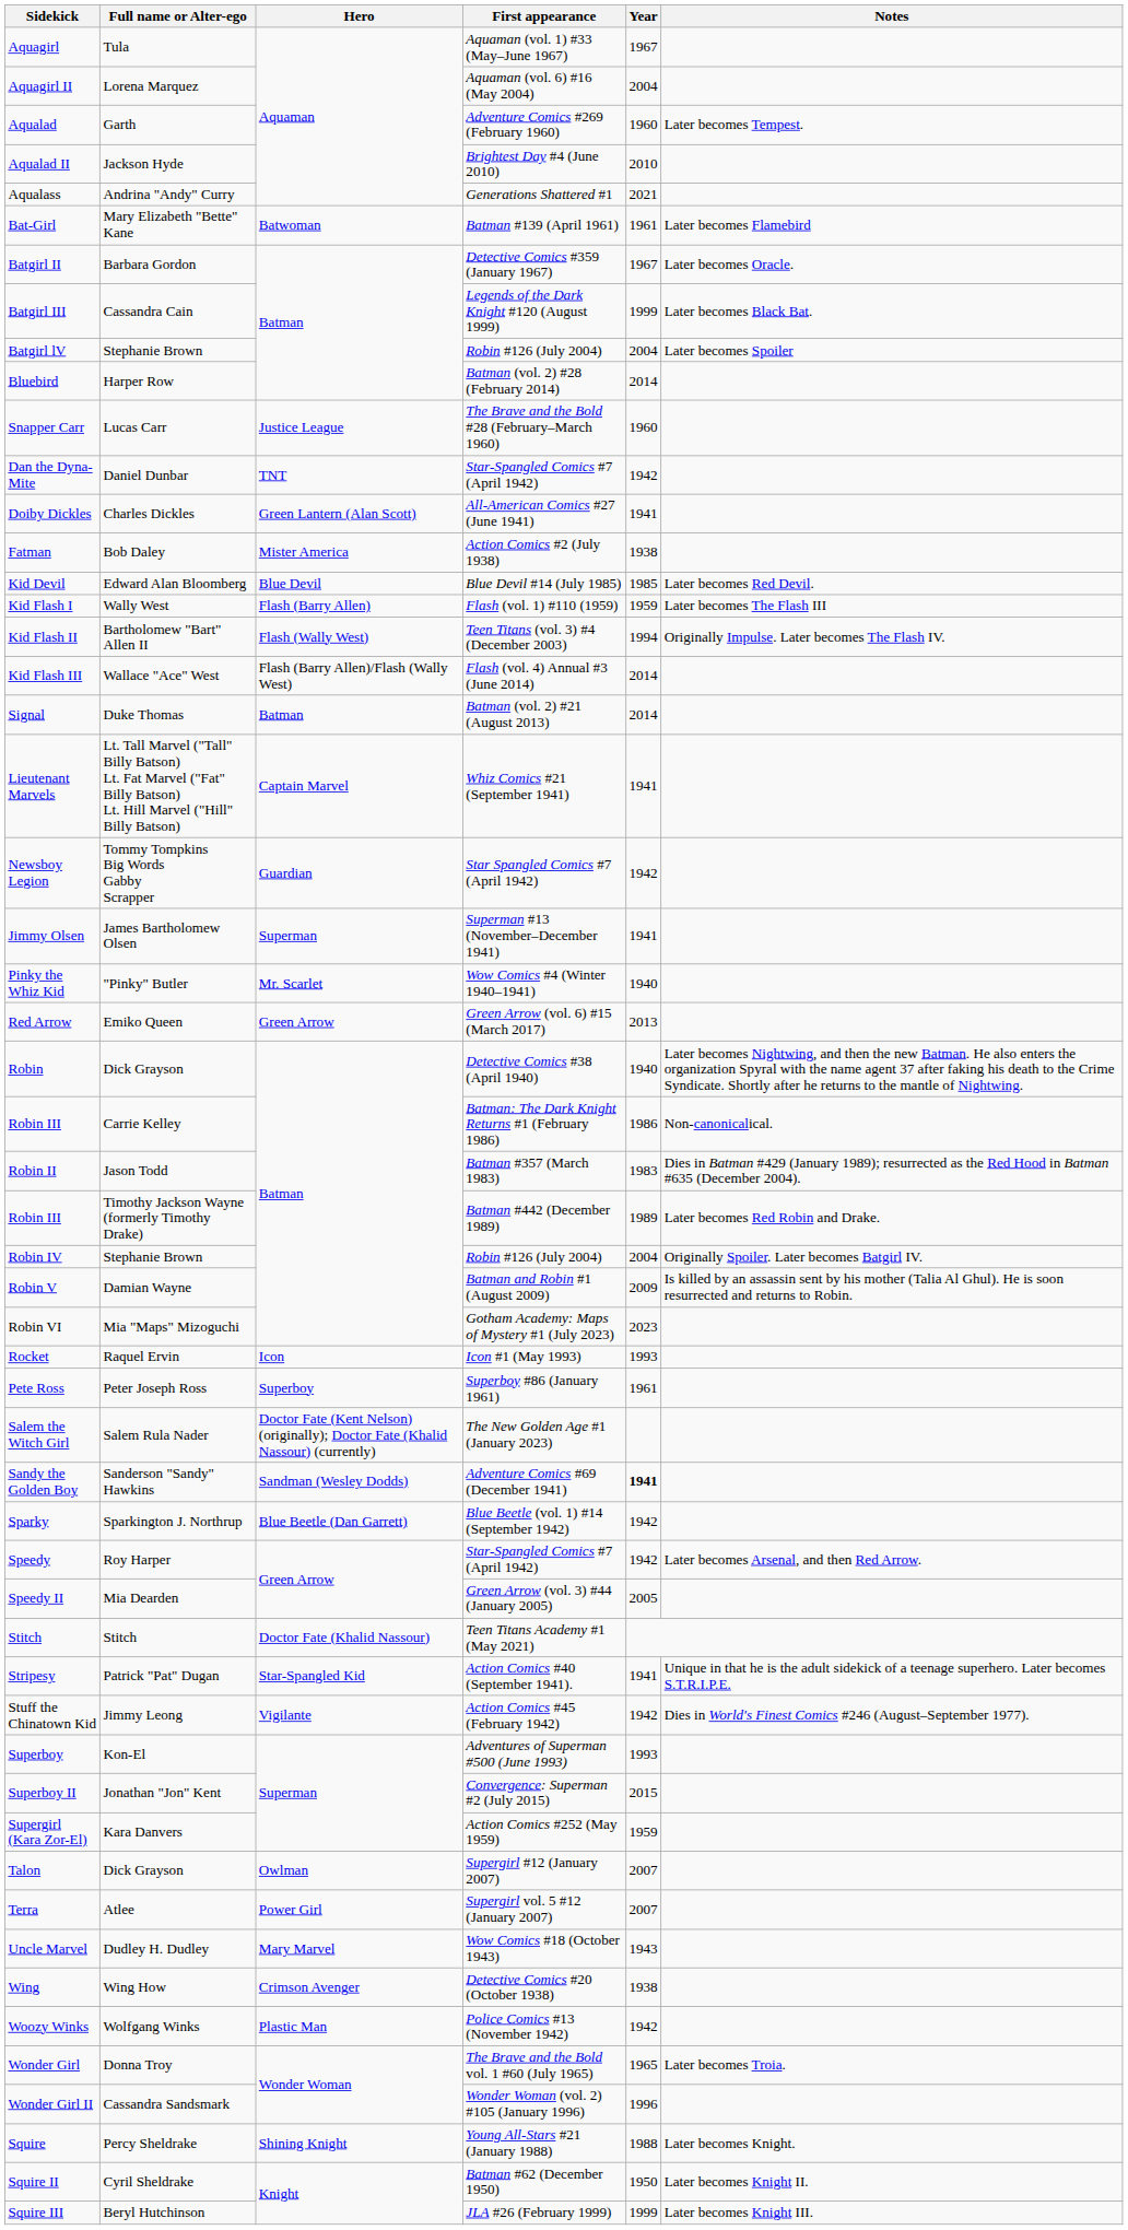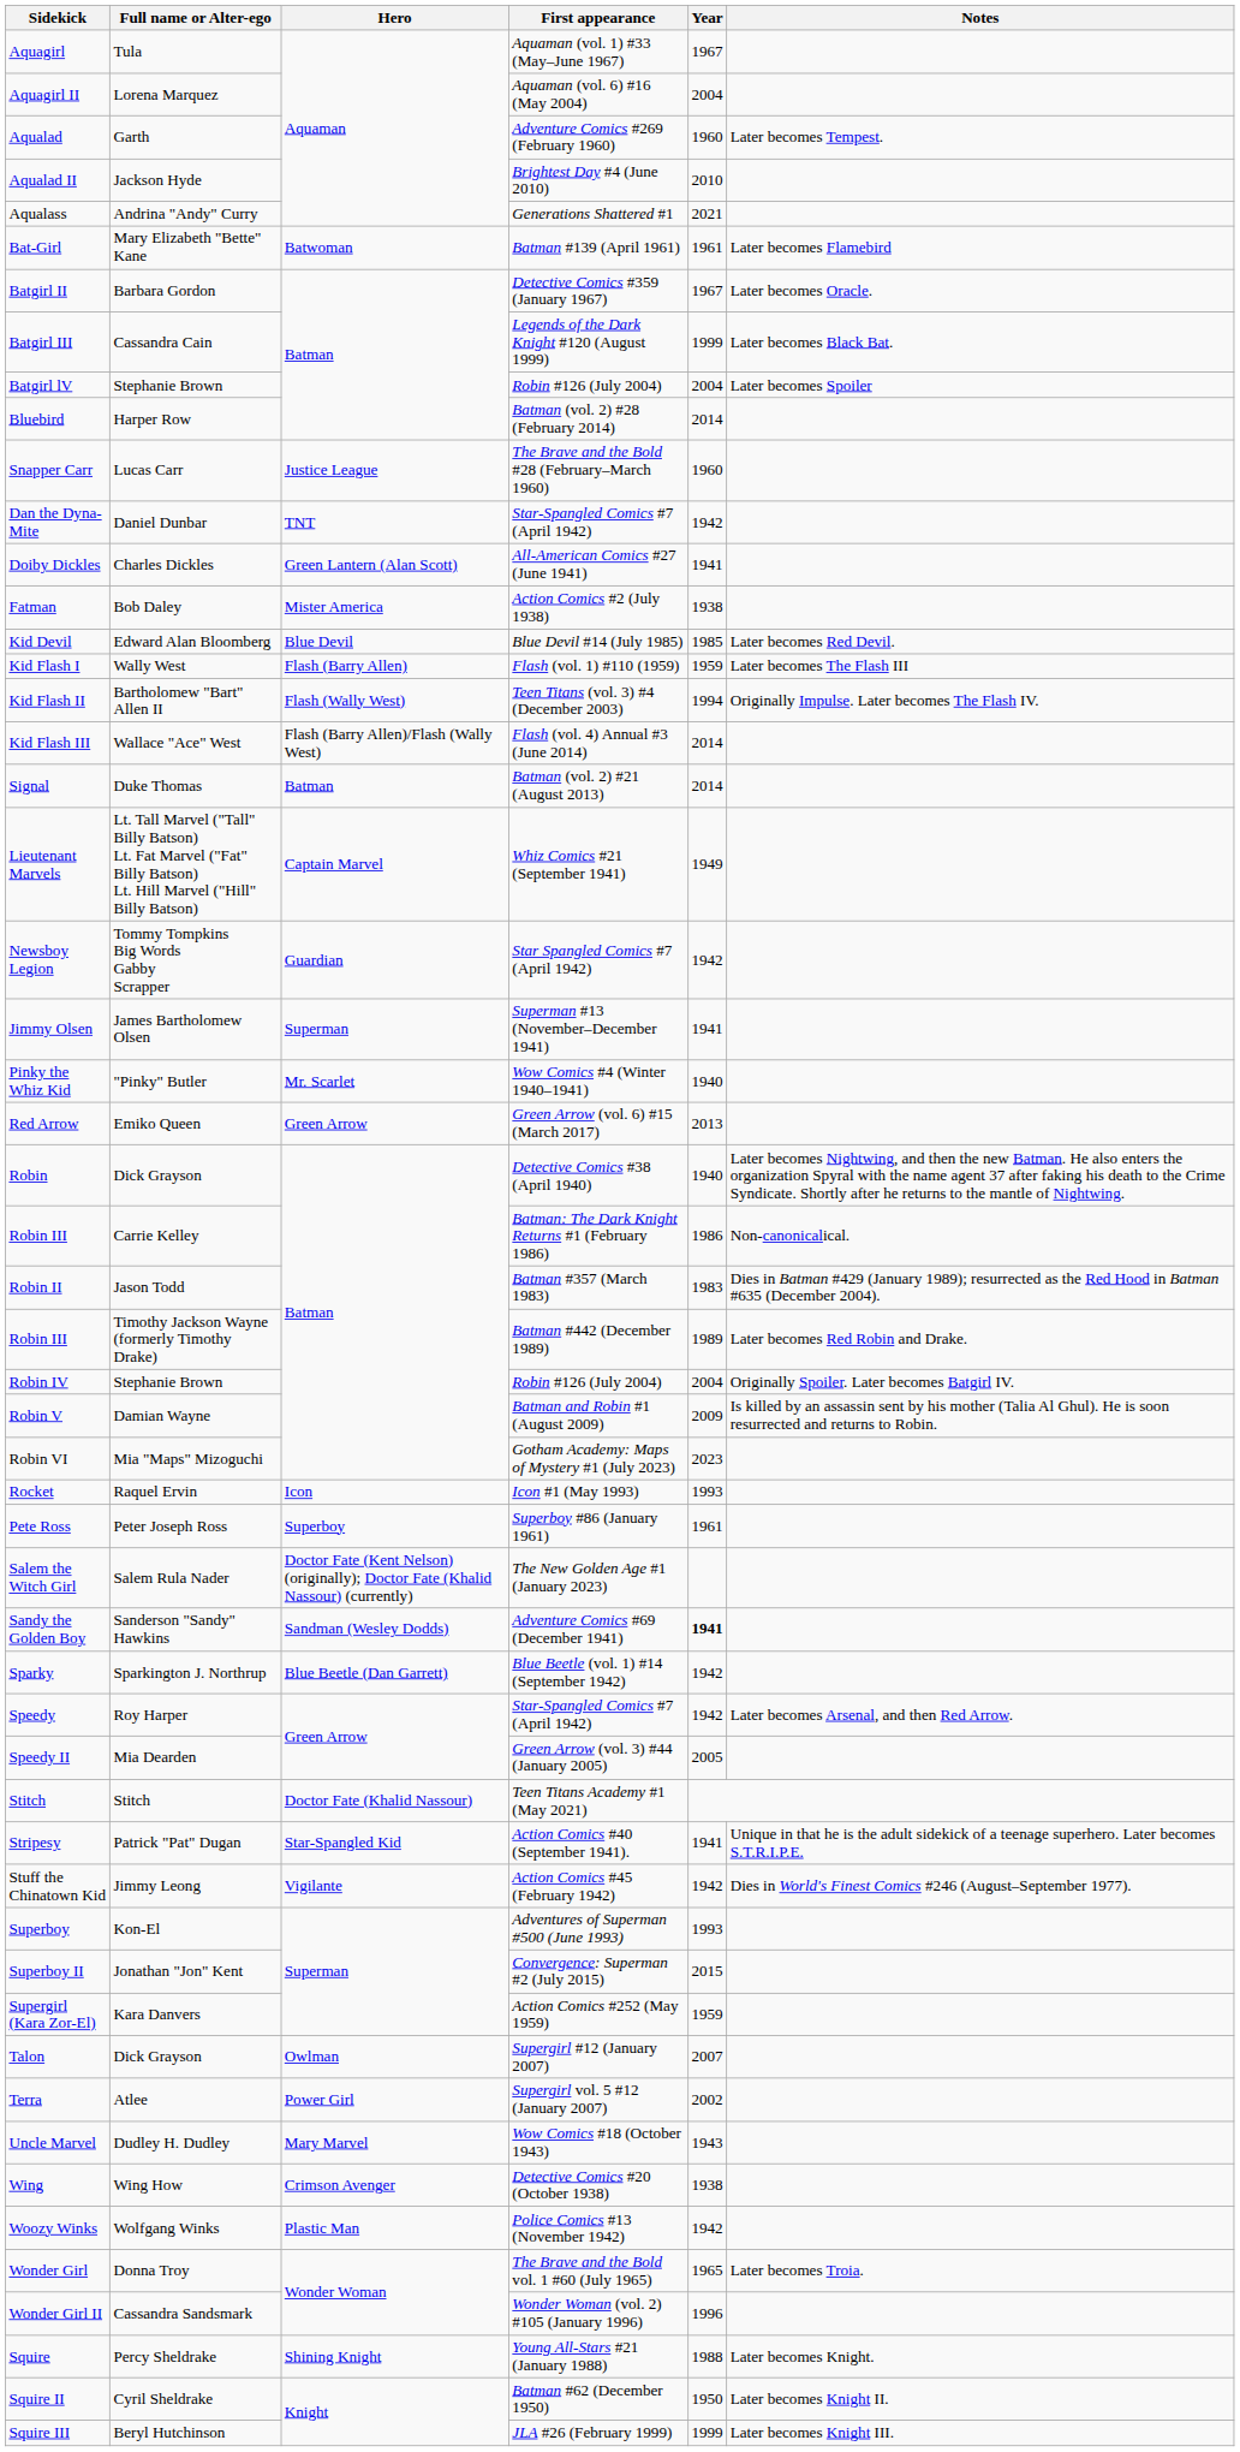 <table class="wikitable sortable">
 <tr>
 <th>Sidekick</th>
 <th>Full name or Alter-ego</th>
 <th>Hero</th>
 <th>First appearance</th>
 <th>Year</th>
 <th>Notes</th>
 </tr>
 <tr>
 <td><a href='#'>Aquagirl</a></td>
 <td>Tula</td>
 <td rowspan="5"><a href='#'>Aquaman</a></td>
 <td><em>Aquaman</em> (vol. 1) #33 (May–June 1967)</td>
 <td>1967</td>
 <td></td>
 </tr>
 <tr>
 <td><a href='#'>Aquagirl II</a></td>
 <td>Lorena Marquez</td>
 <td><em>Aquaman</em> (vol. 6) #16 (May 2004)</td>
 <td>2004</td>
 <td></td>
 </tr>
 <tr>
 <td><a href='#'>Aqualad</a></td>
 <td>Garth</td>
 <td><em><a href='#'>Adventure Comics</a></em> #269 (February 1960)</td>
 <td>1960</td>
 <td>Later becomes <a href='#'>Tempest</a>.</td>
 </tr>
 <tr>
 <td><a href='#'>Aqualad II</a></td>
 <td>Jackson Hyde</td>
 <td><em><a href='#'>Brightest Day</a></em> #4 (June 2010)</td>
 <td>2010</td>
 <td></td>
 </tr>
 <tr>
 <td>Aqualass</td>
 <td>Andrina "Andy" Curry</td>
 <td><em>Generations Shattered</em> #1</td>
 <td>2021</td>
 </tr>
 <tr>
 <td><a href='#'>Bat-Girl</a></td>
 <td>Mary Elizabeth "Bette" Kane</td>
 <td><a href='#'>Batwoman</a></td>
 <td><em><a href='#'>Batman</a></em> #139 (April 1961)</td>
 <td>1961</td>
 <td>Later becomes <a href='#'>Flamebird</a></td>
 </tr>
 <tr>
 <td><a href='#'>Batgirl II</a></td>
 <td>Barbara Gordon</td>
 <td rowspan="4"><a href='#'>Batman</a></td>
 <td><em><a href='#'>Detective Comics</a></em> #359 (January 1967)</td>
 <td>1967</td>
 <td>Later becomes <a href='#'>Oracle</a>.</td>
 </tr>
 <tr>
 <td><a href='#'>Batgirl III</a></td>
 <td>Cassandra Cain</td>
 <td><em><a href='#'>Legends of the Dark Knight</a></em> #120 (August 1999)</td>
 <td>1999</td>
 <td>Later becomes <a href='#'>Black Bat</a>.</td>
 </tr>
 <tr>
 <td><a href='#'>Batgirl lV</a></td>
 <td>Stephanie Brown</td>
 <td><em><a href='#'>Robin</a></em> #126 (July 2004)</td>
 <td>2004</td>
 <td>Later becomes <a href='#'>Spoiler</a></td>
 </tr>
 <tr>
 <td><a href='#'>Bluebird</a></td>
 <td>Harper Row</td>
 <td><em><a href='#'>Batman</a></em> (vol. 2) #28 (February 2014)</td>
 <td>2014</td>
 <td></td>
 </tr>
 <tr>
 <td><a href='#'>Snapper Carr</a></td>
 <td>Lucas Carr</td>
 <td><a href='#'>Justice League</a></td>
 <td><em><a href='#'>The Brave and the Bold</a></em> #28 (February–March 1960)</td>
 <td>1960</td>
 <td></td>
 </tr>
 <tr>
 <td><a href='#'>Dan the Dyna-Mite</a></td>
 <td>Daniel Dunbar</td>
 <td><a href='#'>TNT</a></td>
 <td><em><a href='#'>Star-Spangled Comics</a></em> #7 (April 1942)</td>
 <td>1942</td>
 <td></td>
 </tr>
 <tr>
 <td><a href='#'>Doiby Dickles</a></td>
 <td>Charles Dickles</td>
 <td><a href='#'>Green Lantern (Alan Scott)</a></td>
 <td><em><a href='#'>All-American Comics</a></em> #27 (June 1941)</td>
 <td>1941</td>
 <td></td>
 </tr>
 <tr>
 <td><a href='#'>Fatman</a></td>
 <td>Bob Daley</td>
 <td><a href='#'>Mister America</a></td>
 <td><em><a href='#'>Action Comics</a></em> #2 (July 1938)</td>
 <td>1938</td>
 <td></td>
 </tr>
 <tr>
 <td><a href='#'>Kid Devil</a></td>
 <td>Edward Alan Bloomberg</td>
 <td><a href='#'>Blue Devil</a></td>
 <td><em>Blue Devil</em> #14 (July 1985)</td>
 <td>1985</td>
 <td>Later becomes <a href='#'>Red Devil</a>.</td>
 </tr>
 <tr>
 <td><a href='#'>Kid Flash I</a></td>
 <td>Wally West</td>
 <td><a href='#'>Flash (Barry Allen)</a></td>
 <td><em><a href='#'>Flash</a></em> (vol. 1) #110 (1959)</td>
 <td>1959</td>
 <td>Later becomes <a href='#'>The Flash</a> III</td>
 </tr>
 <tr>
 <td><a href='#'>Kid Flash II</a></td>
 <td>Bartholomew "Bart" Allen II</td>
 <td><a href='#'>Flash (Wally West)</a></td>
 <td><em><a href='#'>Teen Titans</a></em> (vol. 3) #4 (December 2003)</td>
 <td>1994</td>
 <td>Originally <a href='#'>Impulse</a>. Later becomes <a href='#'>The Flash</a> IV.</td>
 </tr>
 <tr>
 <td><a href='#'>Kid Flash III</a></td>
 <td>Wallace "Ace" West</td>
 <td>Flash (Barry Allen)/Flash (Wally West)</td>
 <td><em><a href='#'>Flash</a></em> (vol. 4) Annual #3 (June 2014)</td>
 <td>2014</td>
 <td></td>
 </tr>
 <tr>
 <td><a href='#'>Signal</a></td>
 <td>Duke Thomas</td>
 <td><a href='#'>Batman</a></td>
 <td><em><a href='#'>Batman</a></em> (vol. 2) #21 (August 2013)</td>
 <td>2014</td>
 <td></td>
 </tr>
 <tr>
 <td><a href='#'>Lieutenant Marvels</a></td>
 <td>Lt. Tall Marvel ("Tall" Billy Batson)<br>Lt. Fat Marvel ("Fat" Billy Batson)<br>Lt. Hill Marvel ("Hill" Billy Batson)</td>
 <td><a href='#'>Captain Marvel</a></td>
 <td><em><a href='#'>Whiz Comics</a></em> #21 (September 1941)</td>
-<td>1941</td>
+<td>1949</td>
 <td></td>
 </tr>
 <tr>
 <td><a href='#'>Newsboy Legion</a></td>
 <td>Tommy Tompkins<br>Big Words<br>Gabby<br>Scrapper</td>
 <td><a href='#'>Guardian</a></td>
 <td><em><a href='#'>Star Spangled Comics</a></em> #7 (April 1942)</td>
 <td>1942</td>
 <td></td>
 </tr>
 <tr>
 <td><a href='#'>Jimmy Olsen</a></td>
 <td>James Bartholomew Olsen</td>
 <td><a href='#'>Superman</a></td>
 <td><em><a href='#'>Superman</a></em> #13 (November–December 1941)</td>
 <td>1941</td>
 <td></td>
 </tr>
 <tr>
 <td><a href='#'>Pinky the Whiz Kid</a></td>
 <td>"Pinky" Butler</td>
 <td><a href='#'>Mr. Scarlet</a></td>
 <td><em><a href='#'>Wow Comics</a></em> #4 (Winter 1940–1941)</td>
 <td>1940</td>
 <td></td>
 </tr>
 <tr>
 <td><a href='#'>Red Arrow</a></td>
 <td>Emiko Queen</td>
 <td><a href='#'>Green Arrow</a></td>
 <td><em><a href='#'>Green Arrow</a></em> (vol. 6) #15 (March 2017) </td>
 <td>2013</td>
 </tr>
 <tr>
 <td><a href='#'>Robin</a></td>
 <td>Dick Grayson</td>
 <td rowspan="7"><a href='#'>Batman</a></td>
 <td><em><a href='#'>Detective Comics</a></em> #38 (April 1940)</td>
 <td>1940</td>
 <td>Later becomes <a href='#'>Nightwing</a>, and then the new <a href='#'>Batman</a>. He also enters the organization Spyral with the name agent 37 after faking his death to the Crime Syndicate. Shortly after he returns to the mantle  of <a href='#'>Nightwing</a>.</td>
 </tr>
 <tr>
 <td><a href='#'>Robin III</a></td>
 <td>Carrie Kelley</td>
 <td><em><a href='#'>Batman: The Dark Knight Returns</a></em> #1 (February 1986)</td>
 <td>1986</td>
 <td>Non-<a href='#'>canonical</a>ical.</td>
 </tr>
 <tr>
 <td><a href='#'>Robin II</a></td>
 <td>Jason Todd</td>
 <td><em><a href='#'>Batman</a></em> #357 (March 1983)</td>
 <td>1983</td>
 <td>Dies in <em>Batman</em> #429 (January 1989); resurrected as the <a href='#'>Red Hood</a> in <em>Batman</em> #635 (December 2004).</td>
 </tr>
 <tr>
 <td><a href='#'>Robin III</a></td>
 <td>Timothy Jackson Wayne (formerly Timothy Drake)</td>
 <td><em><a href='#'>Batman</a></em> #442 (December 1989)</td>
 <td>1989</td>
 <td>Later becomes <a href='#'>Red Robin</a> and Drake.</td>
 </tr>
 <tr>
 <td><a href='#'>Robin IV</a></td>
 <td>Stephanie Brown</td>
 <td><em><a href='#'>Robin</a></em> #126 (July 2004)</td>
 <td>2004</td>
 <td>Originally <a href='#'>Spoiler</a>. Later becomes <a href='#'>Batgirl</a> IV.</td>
 </tr>
 <tr>
 <td><a href='#'>Robin V</a></td>
 <td>Damian Wayne</td>
 <td><em><a href='#'>Batman and Robin</a></em> #1 (August 2009)</td>
 <td>2009</td>
 <td>Is killed by an assassin sent by his mother (Talia Al Ghul). He is soon resurrected and returns to Robin.</td>
 </tr>
 <tr>
 <td>Robin VI</td>
 <td>Mia "Maps" Mizoguchi</td>
 <td><em>Gotham Academy: Maps of Mystery</em> #1 (July 2023)</td>
 <td>2023</td>
 <td></td>
 </tr>
 <tr>
 <td><a href='#'>Rocket</a></td>
 <td>Raquel Ervin</td>
 <td><a href='#'>Icon</a></td>
 <td><em><a href='#'>Icon</a></em> #1 (May 1993)</td>
 <td>1993</td>
 <td></td>
 </tr>
 <tr>
 <td><a href='#'>Pete Ross</a></td>
 <td>Peter Joseph Ross</td>
 <td><a href='#'>Superboy</a></td>
 <td><em><a href='#'>Superboy</a></em> #86 (January 1961)</td>
 <td>1961</td>
 <td></td>
 </tr>
 <tr>
 <td><a href='#'>Salem the Witch Girl</a></td>
 <td>Salem Rula Nader</td>
 <td><a href='#'>Doctor Fate (Kent Nelson)</a> (originally); <a href='#'>Doctor Fate (Khalid Nassour)</a> (currently)</td>
 <td><em>The New Golden Age</em> #1 (January 2023)</td>
 <td></td>
 </tr>
 <tr>
 <td><a href='#'>Sandy the Golden Boy</a></td>
 <td>Sanderson "Sandy" Hawkins</td>
 <td><a href='#'>Sandman (Wesley Dodds)</a></td>
 <td><em><a href='#'>Adventure Comics</a></em> #69 (December 1941)</td>
 <td><strong>1941</strong></td>
 <td></td>
 </tr>
 <tr>
 <td><a href='#'>Sparky</a></td>
 <td>Sparkington J. Northrup</td>
 <td><a href='#'>Blue Beetle (Dan Garrett)</a></td>
 <td><em><a href='#'>Blue Beetle</a></em> (vol. 1) #14 (September 1942)</td>
 <td>1942</td>
 </tr>
 <tr>
 <td><a href='#'>Speedy</a></td>
 <td>Roy Harper</td>
 <td rowspan="2"><a href='#'>Green Arrow</a></td>
 <td><em><a href='#'>Star-Spangled Comics</a></em> #7 (April 1942)</td>
 <td>1942</td>
 <td>Later becomes <a href='#'>Arsenal</a>, and then <a href='#'>Red Arrow</a>.</td>
 </tr>
 <tr>
 <td><a href='#'>Speedy II</a></td>
 <td>Mia Dearden</td>
 <td><em><a href='#'>Green Arrow</a></em> (vol. 3) #44 (January 2005)</td>
 <td>2005</td>
 <td></td>
 </tr>
 <tr>
 <td><a href='#'>Stitch</a></td>
 <td>Stitch</td>
 <td><a href='#'>Doctor Fate (Khalid Nassour)</a></td>
 <td><em>Teen Titans Academy</em> #1 (May 2021) </td>
 </tr>
 <tr>
 <td><a href='#'>Stripesy</a></td>
 <td>Patrick "Pat" Dugan</td>
 <td><a href='#'>Star-Spangled Kid</a></td>
 <td><em><a href='#'>Action Comics</a></em> #40 (September 1941).</td>
 <td>1941</td>
 <td>Unique in that he is the adult sidekick of a teenage superhero. Later becomes <a href='#'>S.T.R.I.P.E.</a></td>
 </tr>
 <tr>
 <td>Stuff the Chinatown Kid</td>
 <td>Jimmy Leong</td>
 <td><a href='#'>Vigilante</a></td>
 <td><em><a href='#'>Action Comics</a></em> #45 (February 1942)</td>
 <td>1942</td>
 <td>Dies in <em><a href='#'>World's Finest Comics</a></em> #246 (August–September 1977).</td>
 </tr>
 <tr>
 <td><a href='#'>Superboy</a></td>
 <td>Kon-El</td>
 <td rowspan="3"><a href='#'>Superman</a></td>
 <td><em>Adventures of Superman #500 (June 1993)</em></td>
 <td>1993</td>
 <td></td>
 </tr>
 <tr>
 <td><a href='#'>Superboy II</a></td>
 <td>Jonathan "Jon" Kent</td>
 <td><em><a href='#'>Convergence</a>: Superman</em> #2 (July 2015)</td>
 <td>2015</td>
 <td></td>
 </tr>
 <tr>
 <td><a href='#'>Supergirl (Kara Zor-El)</a></td>
 <td>Kara Danvers</td>
 <td><em>Action Comics</em> #252 (May 1959)</td>
 <td>1959</td>
 <td></td>
 </tr>
 <tr>
 <td><a href='#'>Talon</a></td>
 <td>Dick Grayson</td>
 <td><a href='#'>Owlman</a></td>
 <td><em><a href='#'>Supergirl</a></em> #12 (January 2007)</td>
 <td>2007</td>
 <td></td>
 </tr>
 <tr>
 <td><a href='#'>Terra</a></td>
 <td>Atlee</td>
 <td><a href='#'>Power Girl</a></td>
 <td><em><a href='#'>Supergirl</a></em> vol. 5 #12 (January 2007)</td>
-<td>2007</td>
+<td>2002</td>
 <td></td>
 </tr>
 <tr>
 <td><a href='#'>Uncle Marvel</a></td>
 <td>Dudley H. Dudley</td>
 <td><a href='#'>Mary Marvel</a></td>
 <td><em><a href='#'>Wow Comics</a></em> #18 (October 1943)</td>
 <td>1943</td>
 <td></td>
 </tr>
 <tr>
 <td><a href='#'>Wing</a></td>
 <td>Wing How</td>
 <td><a href='#'>Crimson Avenger</a></td>
 <td><em><a href='#'>Detective Comics</a></em> #20 (October 1938)</td>
 <td>1938</td>
 <td></td>
 </tr>
 <tr>
 <td><a href='#'>Woozy Winks</a></td>
 <td>Wolfgang Winks</td>
 <td><a href='#'>Plastic Man</a></td>
 <td><em><a href='#'>Police Comics</a></em> #13 (November 1942)</td>
 <td>1942</td>
 <td></td>
 </tr>
 <tr>
 <td><a href='#'>Wonder Girl</a></td>
 <td>Donna Troy</td>
 <td rowspan="2"><a href='#'>Wonder Woman</a></td>
 <td><em><a href='#'>The Brave and the Bold</a></em> vol. 1 #60 (July 1965)</td>
 <td>1965</td>
 <td>Later becomes <a href='#'>Troia</a>.</td>
 </tr>
 <tr>
 <td><a href='#'>Wonder Girl II</a></td>
 <td>Cassandra Sandsmark</td>
 <td><em><a href='#'>Wonder Woman</a></em> (vol. 2) #105 (January 1996)</td>
 <td>1996</td>
 <td></td>
 </tr>
 <tr>
 <td><a href='#'>Squire</a></td>
 <td>Percy Sheldrake</td>
 <td><a href='#'>Shining Knight</a></td>
 <td><em><a href='#'>Young All-Stars</a></em> #21 (January 1988)</td>
 <td>1988</td>
 <td>Later becomes Knight.</td>
 </tr>
 <tr>
 <td><a href='#'>Squire II</a></td>
 <td>Cyril Sheldrake</td>
 <td rowspan="2"><a href='#'>Knight</a></td>
 <td><em><a href='#'>Batman</a></em> #62 (December 1950)</td>
 <td>1950</td>
 <td>Later becomes <a href='#'>Knight</a> II.</td>
 </tr>
 <tr>
 <td><a href='#'>Squire III</a></td>
 <td>Beryl Hutchinson</td>
 <td><em><a href='#'>JLA</a></em> #26 (February 1999)</td>
 <td>1999</td>
 <td>Later becomes <a href='#'>Knight</a> III.</td>
 </tr>
 </table>
